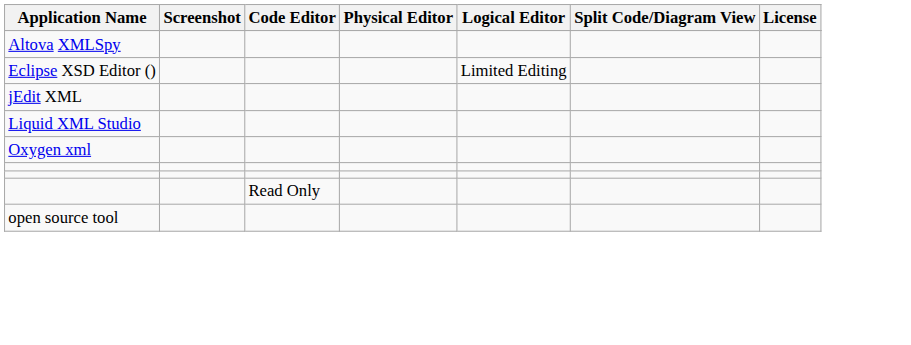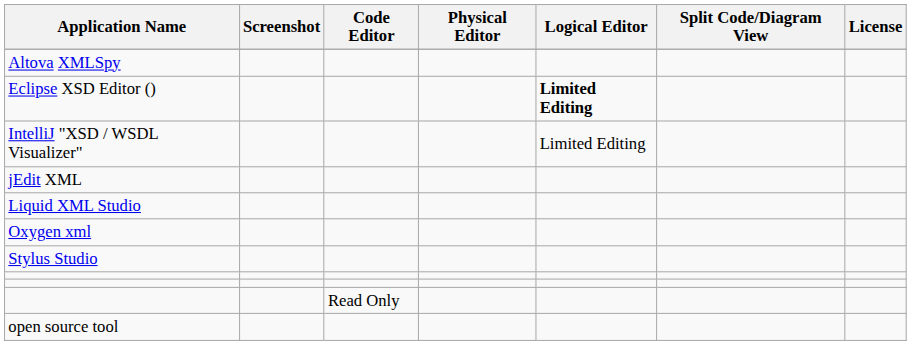 <table class="wikitable">
 <tr>
 <th>Application Name</th>
 <th>Screenshot</th>
 <th>Code Editor</th>
 <th>Physical Editor</th>
 <th>Logical Editor</th>
 <th>Split Code/Diagram View</th>
 <th>License</th>
 </tr>
 <tr>
 </tr>
 <tr valign="top">
 <td><a href='#'>Altova</a> <a href='#'>XMLSpy</a></td>
 <td></td>
 <td></td>
 <td></td>
 <td></td>
 <td></td>
 <td></td>
 </tr>
 <tr valign="top">
 <td><a href='#'>Eclipse</a> XSD Editor ()</td>
 <td></td>
 <td></td>
 <td></td>
+<td><strong>Limited Editing</strong></td>
+<td></td>
+<td></td>
+</tr>
+<tr>
+<td><a href='#'>IntelliJ</a> "XSD / WSDL Visualizer" </td>
+<td> </td>
+<td></td>
+<td></td>
 <td>Limited Editing</td>
 <td></td>
 <td></td>
 </tr>
 <tr valign="top">
 <td><a href='#'>jEdit</a> XML </td>
 <td><br> </td>
 <td></td>
 <td></td>
 <td></td>
 <td></td>
 <td></td>
 </tr>
 <tr valign="top">
 <td><a href='#'>Liquid XML Studio</a></td>
 <td></td>
 <td></td>
 <td></td>
 <td></td>
 <td></td>
 <td></td>
 </tr>
 <tr valign="top">
 <td><a href='#'>Oxygen xml</a></td>
+<td></td>
+<td></td>
+<td></td>
+<td></td>
+<td></td>
+<td></td>
+</tr>
+<tr valign="top">
+<td><a href='#'>Stylus Studio</a></td>
 <td></td>
 <td></td>
 <td></td>
 <td></td>
 <td></td>
 <td></td>
 </tr>
 <tr valign="top">
 <td></td>
 <td></td>
 <td></td>
 <td></td>
 <td></td>
 <td></td>
 <td></td>
 </tr>
 <tr valign="top">
 <td></td>
 <td> </td>
 <td></td>
 <td></td>
 <td></td>
 <td></td>
 <td></td>
 </tr>
 <tr valign="top">
 <td></td>
 <td></td>
 <td>Read Only</td>
 <td></td>
 <td></td>
 <td></td>
 <td></td>
 </tr>
 <tr valign="top">
 <td> open source tool</td>
 <td></td>
 <td></td>
 <td></td>
 <td></td>
 <td></td>
 <td></td>
 </tr>
 </table>
